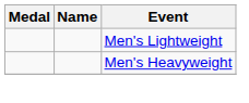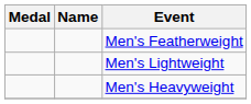 <table class="wikitable sortable" style="font-size:90%">
 <tr>
 <th>Medal</th>
 <th>Name</th>
 <th>Event</th>
+</tr>
+<tr>
+<td></td>
+<td></td>
+<td><a href='#'>Men's Featherweight</a></td>
 </tr>
 <tr>
 <td></td>
 <td></td>
 <td><a href='#'>Men's Lightweight</a></td>
 </tr>
 <tr>
 <td></td>
 <td></td>
 <td><a href='#'>Men's Heavyweight</a></td>
 </tr>
 <tr>
 </tr>
 </table>
